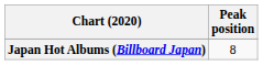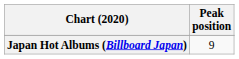 <table class="wikitable plainrowheaders" style="text-align:center">
 <tr>
 <th scope="col">Chart (2020)</th>
 <th scope="col">Peak<br>position</th>
 </tr>
 <tr>
 </tr>
 <tr>
 <th scope="row">Japan Hot Albums (<em><a href='#'>Billboard Japan</a></em>)</th>
-<td>8</td>
+<td>9</td>
 </tr>
 </table>
